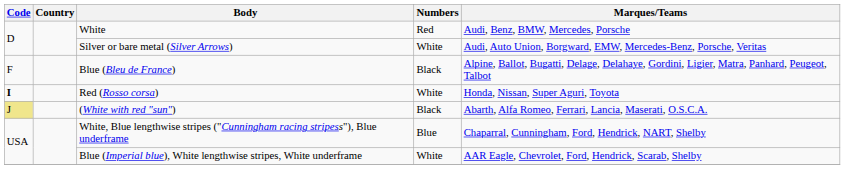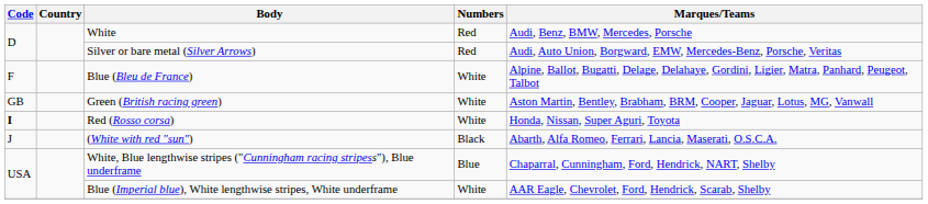 <table class=wikitable>
 <tr>
 <th><a href='#'>Code</a></th>
 <th>Country</th>
 <th>Body</th>
 <th>Numbers</th>
 <th>Marques/Teams</th>
 </tr>
 <tr>
 <td rowspan=2>D</td>
 <td rowspan=2></td>
 <td>White</td>
 <td>Red</td>
 <td><a href='#'>Audi</a>, <a href='#'>Benz</a>, <a href='#'>BMW</a>, <a href='#'>Mercedes</a>, <a href='#'>Porsche</a></td>
 </tr>
 <tr>
 <td>Silver or bare metal (<em><a href='#'>Silver Arrows</a></em>)</td>
-<td>White</td>
+<td>Red</td>
 <td><a href='#'>Audi</a>, <a href='#'>Auto Union</a>, <a href='#'>Borgward</a>, <a href='#'>EMW</a>, <a href='#'>Mercedes-Benz</a>, <a href='#'>Porsche</a>, <a href='#'>Veritas</a></td>
 </tr>
 <tr>
 <td>F</td>
 <td></td>
 <td>Blue (<em><a href='#'>Bleu de France</a></em>)</td>
-<td>Black</td>
+<td>White</td>
 <td><a href='#'>Alpine</a>, <a href='#'>Ballot</a>, <a href='#'>Bugatti</a>, <a href='#'>Delage</a>, <a href='#'>Delahaye</a>, <a href='#'>Gordini</a>, <a href='#'>Ligier</a>, <a href='#'>Matra</a>, <a href='#'>Panhard</a>, <a href='#'>Peugeot</a>, <a href='#'>Talbot</a></td>
+</tr>
+<tr>
+<td>GB</td>
+<td></td>
+<td>Green (<em><a href='#'>British racing green</a></em>)</td>
+<td>White</td>
+<td><a href='#'>Aston Martin</a>, <a href='#'>Bentley</a>, <a href='#'>Brabham</a>, <a href='#'>BRM</a>, <a href='#'>Cooper</a>, <a href='#'>Jaguar</a>, <a href='#'>Lotus</a>, <a href='#'>MG</a>, <a href='#'>Vanwall</a></td>
 </tr>
 <tr>
 <td><strong>I</strong></td>
 <td></td>
 <td>Red (<em><a href='#'>Rosso corsa</a></em>)</td>
 <td>White</td>
 <td><a href='#'>Honda</a>, <a href='#'>Nissan</a>, <a href='#'>Super Aguri</a>, <a href='#'>Toyota</a></td>
 </tr>
 <tr>
-<td style="background: khaki;">J</td>
+<td>J</td>
 <td></td>
 <td>(<em><a href='#'>White with red "sun"</a></em>)</td>
 <td>Black</td>
 <td><a href='#'>Abarth</a>, <a href='#'>Alfa Romeo</a>, <a href='#'>Ferrari</a>, <a href='#'>Lancia</a>, <a href='#'>Maserati</a>, <a href='#'>O.S.C.A.</a></td>
 </tr>
 <tr>
 <td rowspan=2>USA</td>
 <td rowspan=2></td>
 <td>White, Blue lengthwise stripes ("<em><a href='#'>Cunningham racing stripes</a>s</em>"), Blue <a href='#'>underframe</a></td>
 <td>Blue</td>
 <td><a href='#'>Chaparral</a>, <a href='#'>Cunningham</a>, <a href='#'>Ford</a>, <a href='#'>Hendrick</a>, <a href='#'>NART</a>, <a href='#'>Shelby</a></td>
 </tr>
 <tr>
 <td>Blue (<em><a href='#'>Imperial blue</a></em>), White lengthwise stripes, White underframe</td>
 <td>White</td>
 <td><a href='#'>AAR Eagle</a>, <a href='#'>Chevrolet</a>, <a href='#'>Ford</a>, <a href='#'>Hendrick</a>, <a href='#'>Scarab</a>, <a href='#'>Shelby</a></td>
 </tr>
 <tr>
 </tr>
 </table>
